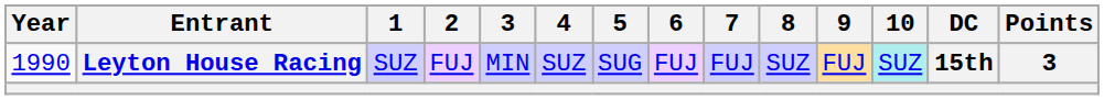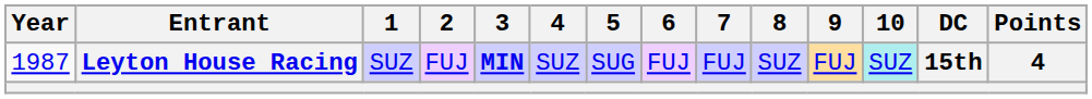 <table class="wikitable" style="text-align:center; font-size:85%">
 <tr>
 <th>Year</th>
 <th>Entrant</th>
 <th>1</th>
 <th>2</th>
 <th>3</th>
 <th>4</th>
 <th>5</th>
 <th>6</th>
 <th>7</th>
 <th>8</th>
 <th>9</th>
 <th>10</th>
 <th>DC</th>
 <th>Points</th>
 </tr>
 <tr>
-<td><a href='#'>1990</a></td>
+<td><a href='#'>1987</a></td>
 <th nowrap><a href='#'>Leyton House Racing</a></th>
 <td style="background:#CFCFFF;"><a href='#'>SUZ</a><br></td>
 <td style="background:#EFCFFF;"><a href='#'>FUJ</a><br></td>
-<td style="background:#CFCFFF;"><a href='#'>MIN</a><br></td>
+<td style="background:#CFCFFF;"><strong><a href='#'>MIN</a><br></strong></td>
 <td style="background:#CFCFFF;"><a href='#'>SUZ</a><br></td>
 <td style="background:#CFCFFF;"><a href='#'>SUG</a><br></td>
 <td style="background:#EFCFFF;"><a href='#'>FUJ</a><br></td>
 <td style="background:#CFCFFF;"><a href='#'>FUJ</a><br></td>
 <td style="background:#CFCFFF;"><a href='#'>SUZ</a><br></td>
 <td style="background:#FFDF9F;"><a href='#'>FUJ</a><br></td>
 <td style="background: paleturquoise;"><a href='#'>SUZ</a></td>
 <th>15th</th>
-<th>3</th>
+<th>4</th>
 </tr>
 <tr>
 <th colspan="14"></th>
 </tr>
 </table>
